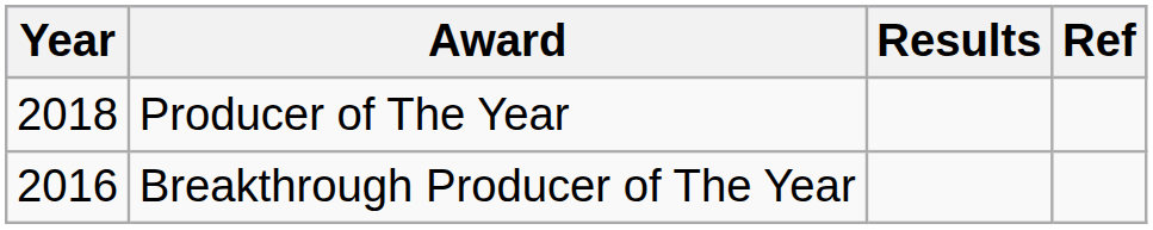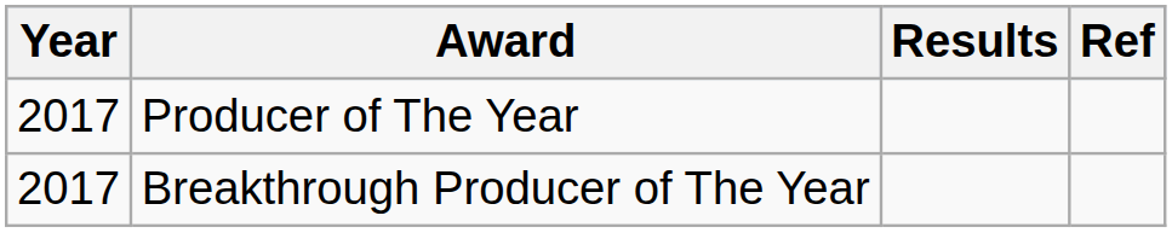 <table class="wikitable">
 <tr style="background:#b0c4de; text-align:center;">
 <th>Year</th>
 <th>Award</th>
 <th>Results</th>
 <th>Ref</th>
 </tr>
 <tr>
-<td>2018</td>
+<td>2017</td>
 <td>Producer of The Year</td>
 <td></td>
 <td></td>
 </tr>
 <tr>
-<td>2016</td>
+<td>2017</td>
 <td>Breakthrough Producer of The Year</td>
 <td></td>
 <td></td>
 </tr>
 </table>
